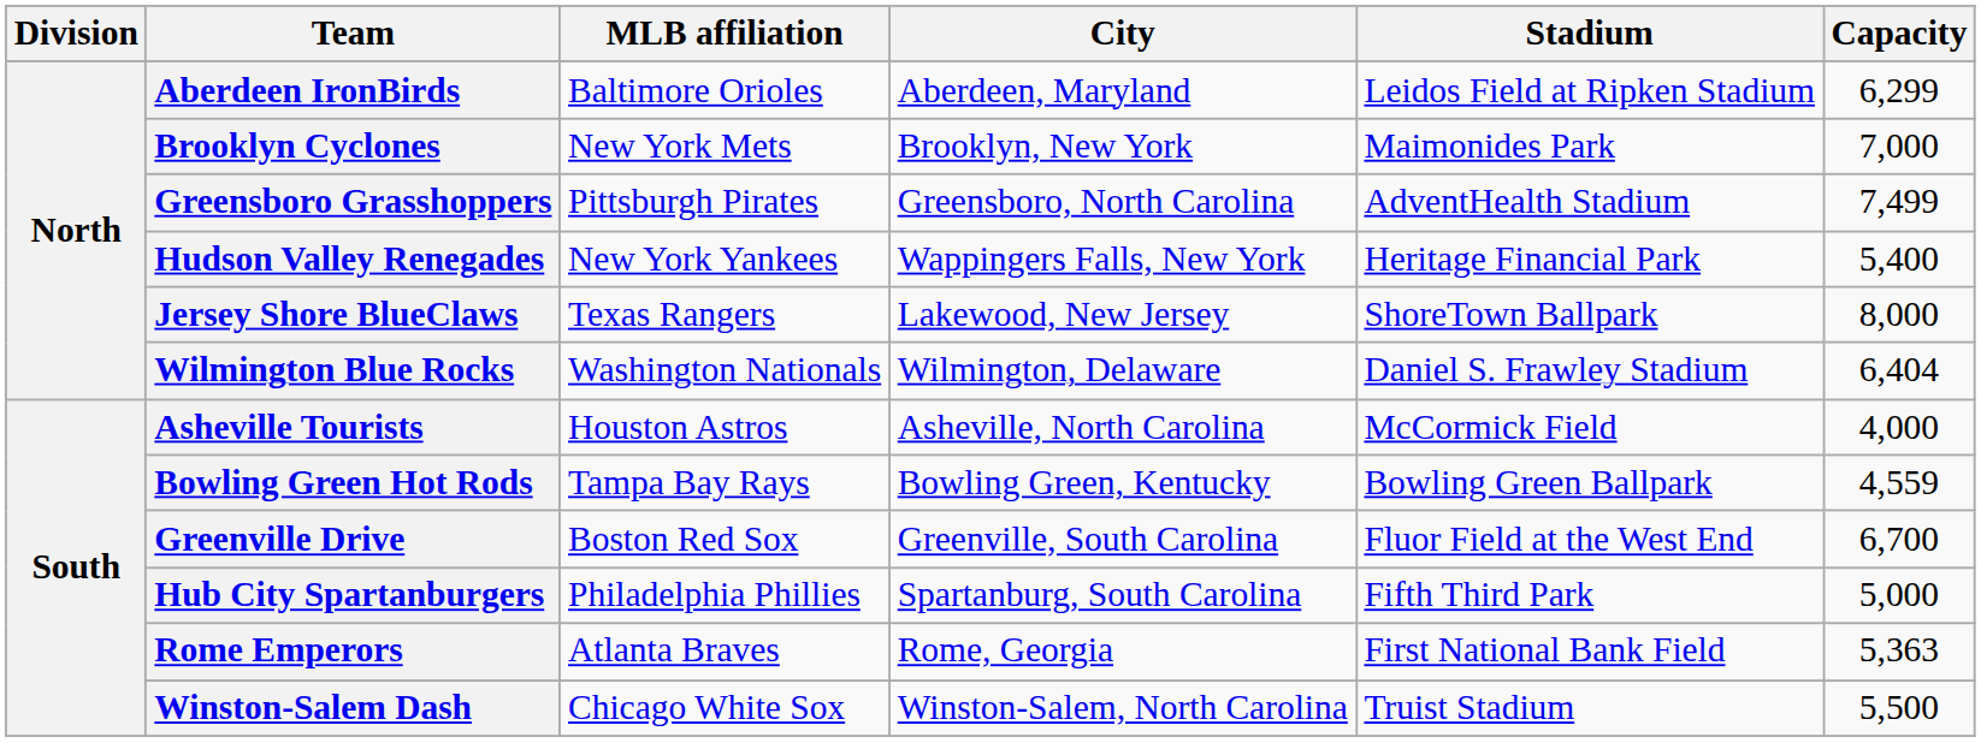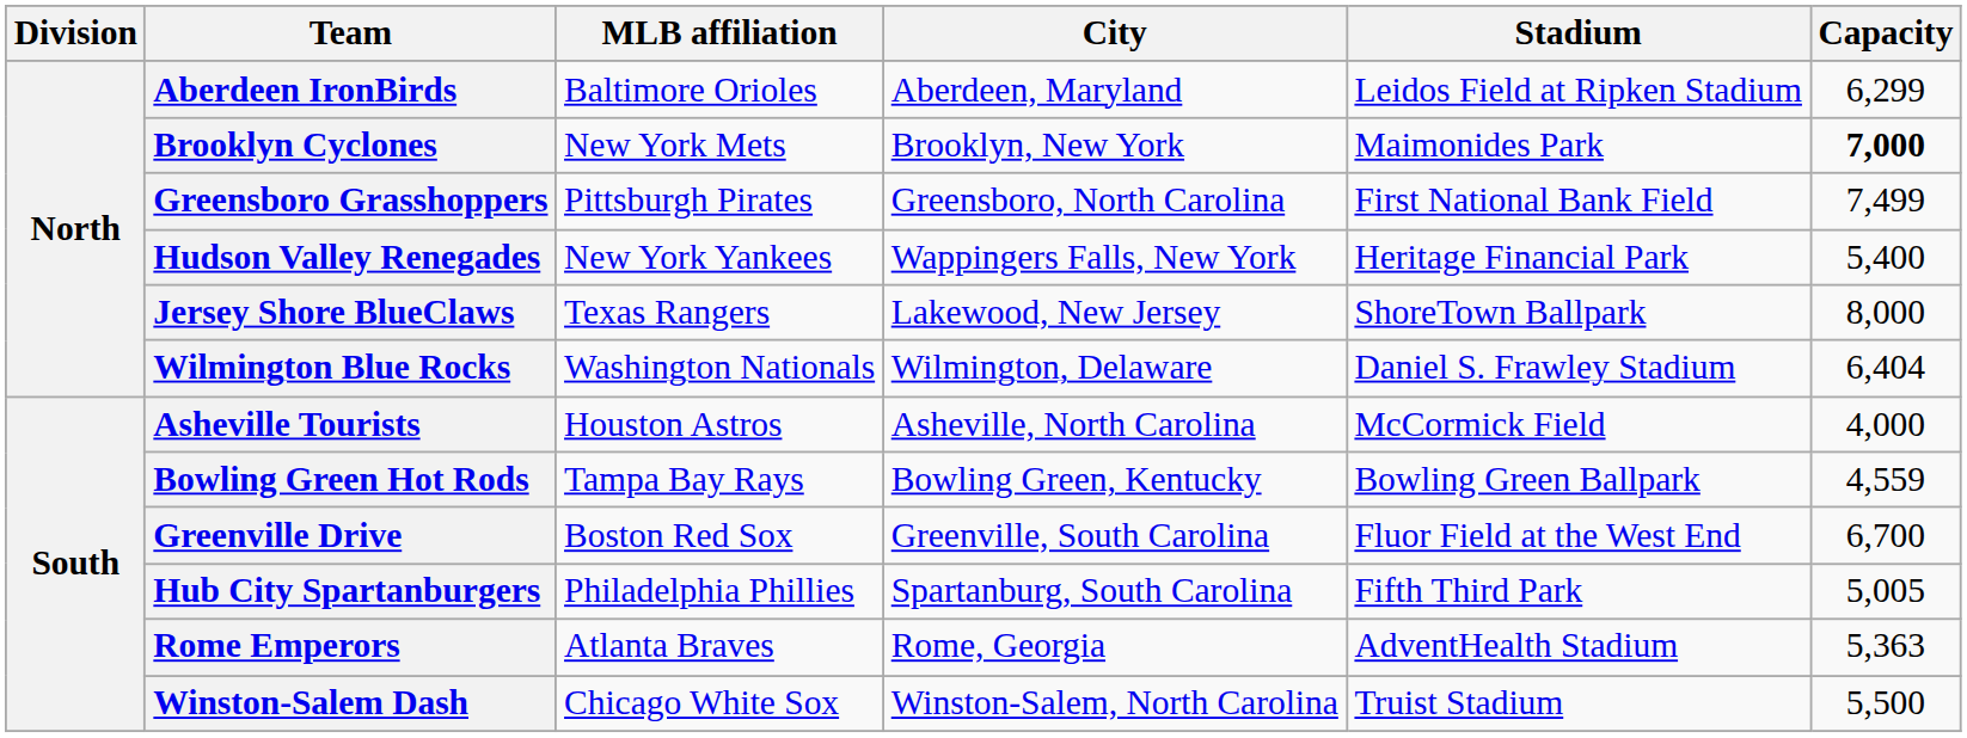 <table class="wikitable sortable">
 <tr>
 <th scope="col">Division</th>
 <th scope="col">Team</th>
 <th scope="col">MLB affiliation</th>
 <th scope="col">City</th>
 <th scope="col">Stadium</th>
 <th scope="col">Capacity</th>
 </tr>
 <tr>
 <th scope="rowgroup" rowspan="6">North</th>
 <th scope="row" style="text-align:left"><a href='#'>Aberdeen IronBirds</a></th>
 <td><a href='#'>Baltimore Orioles</a></td>
 <td><a href='#'>Aberdeen, Maryland</a></td>
 <td><a href='#'>Leidos Field at Ripken Stadium</a></td>
 <td align=center>6,299</td>
 </tr>
 <tr>
 <th scope="row" style="text-align:left"><a href='#'>Brooklyn Cyclones</a></th>
 <td><a href='#'>New York Mets</a></td>
 <td><a href='#'>Brooklyn, New York</a></td>
 <td><a href='#'>Maimonides Park</a></td>
-<td align=center>7,000</td>
+<td align=center><strong>7,000</strong></td>
 </tr>
 <tr>
 <th scope="row" style="text-align:left"><a href='#'>Greensboro Grasshoppers</a></th>
 <td><a href='#'>Pittsburgh Pirates</a></td>
 <td><a href='#'>Greensboro, North Carolina</a></td>
-<td><a href='#'>AdventHealth Stadium</a></td>
+<td><a href='#'>First National Bank Field</a></td>
 <td align=center>7,499</td>
 </tr>
 <tr>
 <th scope="row" style="text-align:left"><a href='#'>Hudson Valley Renegades</a></th>
 <td><a href='#'>New York Yankees</a></td>
 <td><a href='#'>Wappingers Falls, New York</a></td>
 <td><a href='#'>Heritage Financial Park</a></td>
 <td align=center>5,400</td>
 </tr>
 <tr>
 <th scope="row" style="text-align:left"><a href='#'>Jersey Shore BlueClaws</a></th>
 <td><a href='#'>Texas Rangers</a></td>
 <td><a href='#'>Lakewood, New Jersey</a></td>
 <td><a href='#'>ShoreTown Ballpark</a></td>
 <td align=center>8,000</td>
 </tr>
 <tr>
 <th scope="row" style="text-align:left"><a href='#'>Wilmington Blue Rocks</a></th>
 <td><a href='#'>Washington Nationals</a></td>
 <td><a href='#'>Wilmington, Delaware</a></td>
 <td><a href='#'>Daniel S. Frawley Stadium</a></td>
 <td align=center>6,404</td>
 </tr>
 <tr>
 <th scope="rowgroup" rowspan="7">South</th>
 <th scope="row" style="text-align:left"><a href='#'>Asheville Tourists</a></th>
 <td><a href='#'>Houston Astros</a></td>
 <td><a href='#'>Asheville, North Carolina</a></td>
 <td><a href='#'>McCormick Field</a></td>
 <td align=center>4,000</td>
 </tr>
 <tr>
 <th scope="row" style="text-align:left"><a href='#'>Bowling Green Hot Rods</a></th>
 <td><a href='#'>Tampa Bay Rays</a></td>
 <td><a href='#'>Bowling Green, Kentucky</a></td>
 <td><a href='#'>Bowling Green Ballpark</a></td>
 <td align=center>4,559</td>
 </tr>
 <tr>
 <th scope="row" style="text-align:left"><a href='#'>Greenville Drive</a></th>
 <td><a href='#'>Boston Red Sox</a></td>
 <td><a href='#'>Greenville, South Carolina</a></td>
 <td><a href='#'>Fluor Field at the West End</a></td>
 <td align=center>6,700</td>
 </tr>
 <tr>
 <th scope="row" style="text-align:left"><a href='#'>Hub City Spartanburgers</a></th>
 <td><a href='#'>Philadelphia Phillies</a></td>
 <td><a href='#'>Spartanburg, South Carolina</a></td>
 <td><a href='#'>Fifth Third Park</a></td>
-<td style="text-align:center;">5,000</td>
+<td style="text-align:center;">5,005</td>
 </tr>
 <tr>
 <th scope="row" style="text-align:left"><a href='#'>Rome Emperors</a></th>
 <td><a href='#'>Atlanta Braves</a></td>
 <td><a href='#'>Rome, Georgia</a></td>
-<td><a href='#'>First National Bank Field</a></td>
+<td><a href='#'>AdventHealth Stadium</a></td>
 <td align=center>5,363</td>
 </tr>
 <tr>
 <th scope="row" style="text-align:left"><a href='#'>Winston-Salem Dash</a></th>
 <td><a href='#'>Chicago White Sox</a></td>
 <td><a href='#'>Winston-Salem, North Carolina</a></td>
 <td><a href='#'>Truist Stadium</a></td>
 <td align=center>5,500</td>
 </tr>
 </table>
